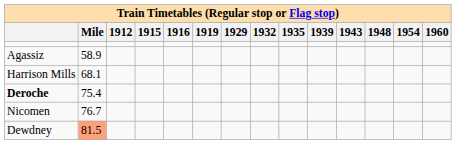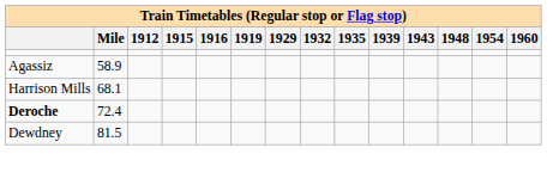 <table class="wikitable">
 <tr>
 <th colspan="14" style="background:#ffdead;">Train Timetables (Regular stop or <a href='#'>Flag stop</a>)</th>
 </tr>
 <tr>
 <th></th>
 <th>Mile</th>
 <th>1912</th>
 <th>1915</th>
 <th>1916</th>
 <th>1919</th>
 <th>1929</th>
 <th>1932</th>
 <th>1935</th>
 <th>1939</th>
 <th>1943</th>
 <th>1948</th>
 <th>1954</th>
 <th>1960</th>
 </tr>
 <tr>
 <td></td>
 <td></td>
 <td></td>
 <td></td>
 <td></td>
 <td></td>
 <td></td>
 <td></td>
 <td></td>
 <td></td>
 <td></td>
 <td></td>
 <td></td>
 <td></td>
 </tr>
 <tr>
 <td>Agassiz</td>
 <td>58.9</td>
 <td></td>
 <td></td>
 <td></td>
 <td></td>
 <td></td>
 <td></td>
 <td></td>
 <td></td>
 <td></td>
 <td></td>
 <td></td>
 <td></td>
 </tr>
 <tr>
 <td>Harrison Mills</td>
 <td>68.1</td>
 <td></td>
 <td></td>
 <td></td>
 <td></td>
 <td></td>
 <td></td>
 <td></td>
 <td></td>
 <td></td>
 <td></td>
 <td></td>
 <td></td>
 </tr>
 <tr>
 <td><strong>Deroche</strong></td>
-<td>75.4</td>
-<td></td>
-<td></td>
-<td></td>
-<td></td>
-<td></td>
-<td></td>
-<td></td>
-<td></td>
-<td></td>
-<td></td>
-<td></td>
-<td></td>
-</tr>
-<tr>
-<td>Nicomen </td>
-<td>76.7</td>
+<td>72.4</td>
 <td></td>
 <td></td>
 <td></td>
 <td></td>
 <td></td>
 <td></td>
 <td></td>
 <td></td>
 <td></td>
 <td></td>
 <td></td>
 <td></td>
 </tr>
 <tr>
 <td>Dewdney</td>
-<td style="background: lightsalmon;">81.5</td>
+<td>81.5</td>
 <td></td>
 <td></td>
 <td></td>
 <td></td>
 <td></td>
 <td></td>
 <td></td>
 <td></td>
 <td></td>
 <td></td>
 <td></td>
 <td></td>
 </tr>
 </table>
